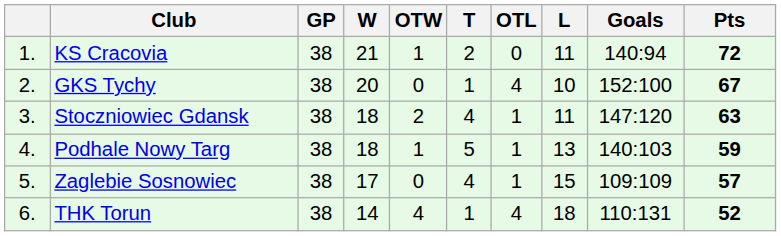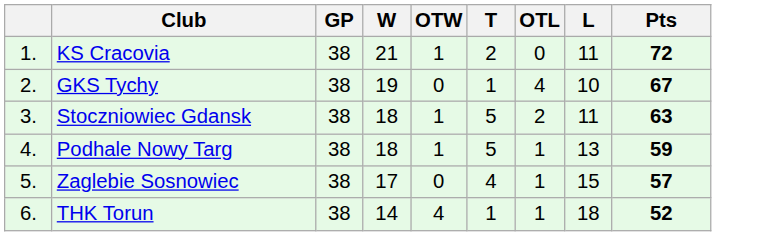 <table class="wikitable">
 <tr>
 <th width="30"></th>
 <th width="200">Club</th>
 <th width="30">GP</th>
 <th width="30">W</th>
 <th width="30">OTW</th>
 <th width="30">T</th>
 <th width="30">OTL</th>
 <th width="30">L</th>
-<th width="70">Goals</th>
 <th width="70">Pts</th>
 </tr>
 <tr bgcolor="#e6fae6" align="center">
 <td>1.</td>
 <td align="left"><a href='#'>KS Cracovia</a></td>
 <td>38</td>
 <td>21</td>
 <td>1</td>
 <td>2</td>
 <td>0</td>
 <td>11</td>
-<td>140:94</td>
 <td><strong>72</strong></td>
 </tr>
 <tr bgcolor="#e6fae6" align="center">
 <td>2.</td>
 <td align="left"><a href='#'>GKS Tychy</a></td>
 <td>38</td>
-<td>20</td>
+<td>19</td>
 <td>0</td>
 <td>1</td>
 <td>4</td>
 <td>10</td>
-<td>152:100</td>
 <td><strong>67</strong></td>
 </tr>
 <tr bgcolor="#e6fae6" align="center">
 <td>3.</td>
 <td align="left"><a href='#'>Stoczniowiec Gdansk</a></td>
 <td>38</td>
 <td>18</td>
+<td>1</td>
+<td>5</td>
 <td>2</td>
-<td>4</td>
-<td>1</td>
 <td>11</td>
-<td>147:120</td>
 <td><strong>63</strong></td>
 </tr>
 <tr bgcolor="#e6fae6" align="center">
 <td>4.</td>
 <td align="left"><a href='#'>Podhale Nowy Targ</a></td>
 <td>38</td>
 <td>18</td>
 <td>1</td>
 <td>5</td>
 <td>1</td>
 <td>13</td>
-<td>140:103</td>
 <td><strong>59</strong></td>
 </tr>
 <tr bgcolor="#e6fae6" align="center">
 <td>5.</td>
 <td align="left"><a href='#'>Zaglebie Sosnowiec</a></td>
 <td>38</td>
 <td>17</td>
 <td>0</td>
 <td>4</td>
 <td>1</td>
 <td>15</td>
-<td>109:109</td>
 <td><strong>57</strong></td>
 </tr>
 <tr bgcolor="#e6fae6" align="center">
 <td>6.</td>
 <td align="left"><a href='#'>THK Torun</a></td>
 <td>38</td>
 <td>14</td>
 <td>4</td>
 <td>1</td>
-<td>4</td>
+<td>1</td>
 <td>18</td>
-<td>110:131</td>
 <td><strong>52</strong></td>
 </tr>
 </table>
